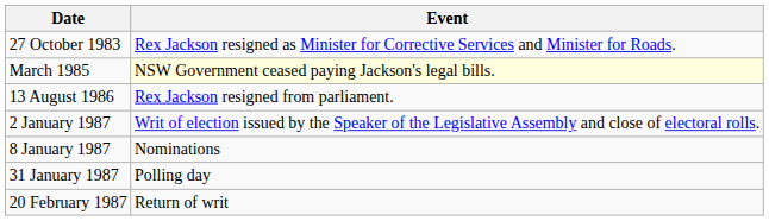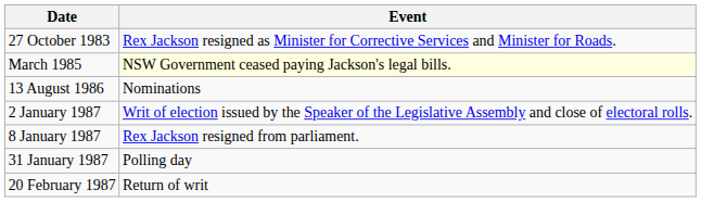 <table class="wikitable">
 <tr>
 <th>Date</th>
 <th>Event</th>
 </tr>
 <tr>
 <td>27 October 1983</td>
 <td><a href='#'>Rex Jackson</a> resigned as <a href='#'>Minister for Corrective Services</a> and <a href='#'>Minister for Roads</a>.</td>
 </tr>
 <tr>
 <td>March 1985</td>
 <td style="background: lightyellow;">NSW Government ceased paying Jackson's legal bills.</td>
 </tr>
 <tr>
 <td>13 August 1986</td>
-<td><a href='#'>Rex Jackson</a> resigned from parliament.</td>
+<td>Nominations</td>
 </tr>
 <tr>
 <td>2 January 1987</td>
 <td><a href='#'>Writ of election</a> issued by the <a href='#'>Speaker of the Legislative Assembly</a> and close of <a href='#'>electoral rolls</a>.</td>
 </tr>
 <tr>
 <td>8 January 1987</td>
-<td>Nominations</td>
+<td><a href='#'>Rex Jackson</a> resigned from parliament.</td>
 </tr>
 <tr>
 <td>31 January 1987</td>
 <td>Polling day</td>
 </tr>
 <tr>
 <td>20 February 1987</td>
 <td>Return of writ</td>
 </tr>
 </table>
